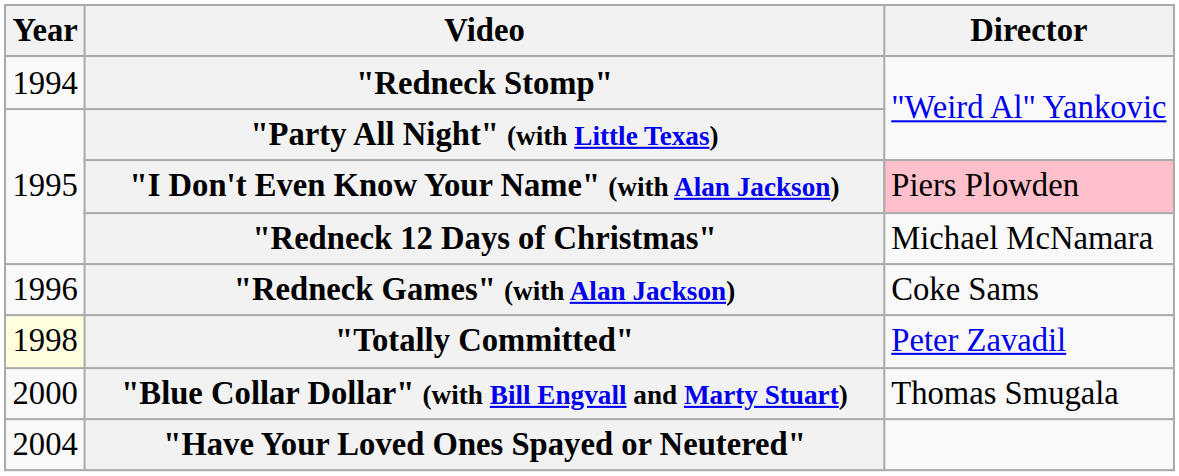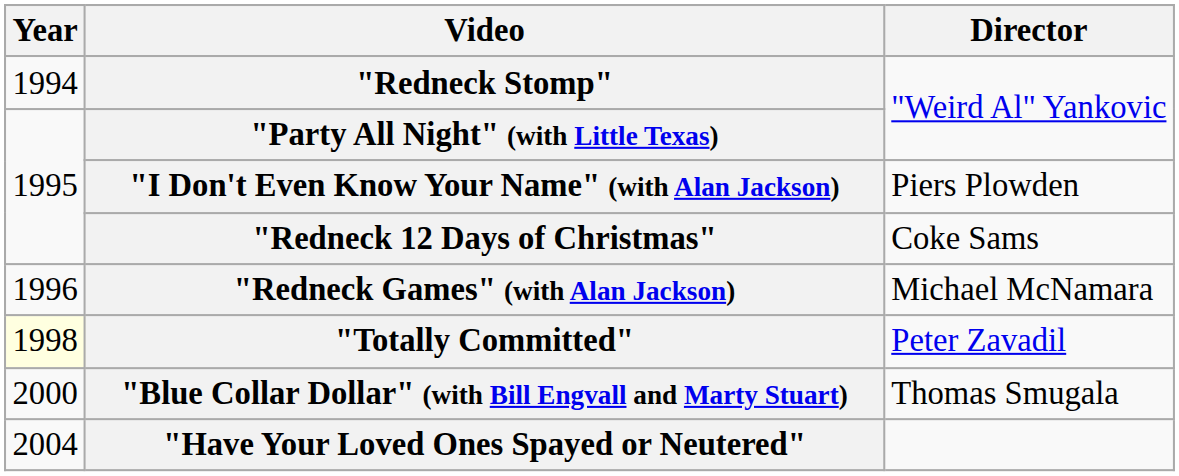 <table class="wikitable plainrowheaders">
 <tr>
 <th>Year</th>
 <th style="width:24em;">Video</th>
 <th>Director</th>
 </tr>
 <tr>
 <td>1994</td>
 <th scope="row">"Redneck Stomp"</th>
 <td rowspan=2><a href='#'>"Weird Al" Yankovic</a></td>
 </tr>
 <tr>
 <td rowspan=3>1995</td>
 <th scope="row">"Party All Night" <small>(with <a href='#'>Little Texas</a>)</small></th>
 </tr>
 <tr>
 <th scope="row">"I Don't Even Know Your Name" <small>(with <a href='#'>Alan Jackson</a>)</small></th>
-<td style="background: pink;">Piers Plowden</td>
+<td>Piers Plowden</td>
 </tr>
 <tr>
 <th scope="row">"Redneck 12 Days of Christmas"</th>
-<td>Michael McNamara</td>
+<td>Coke Sams</td>
 </tr>
 <tr>
 <td>1996</td>
 <th scope="row">"Redneck Games" <small>(with <a href='#'>Alan Jackson</a>)</small></th>
-<td>Coke Sams</td>
+<td>Michael McNamara</td>
 </tr>
 <tr>
 <td style="background: lightyellow;">1998</td>
 <th scope="row">"Totally Committed"</th>
 <td><a href='#'>Peter Zavadil</a></td>
 </tr>
 <tr>
 <td>2000</td>
 <th scope="row">"Blue Collar Dollar" <small>(with <a href='#'>Bill Engvall</a> and <a href='#'>Marty Stuart</a>)</small></th>
 <td>Thomas Smugala</td>
 </tr>
 <tr>
 <td>2004</td>
 <th scope="row">"Have Your Loved Ones Spayed or Neutered"</th>
 <td></td>
 </tr>
 </table>
